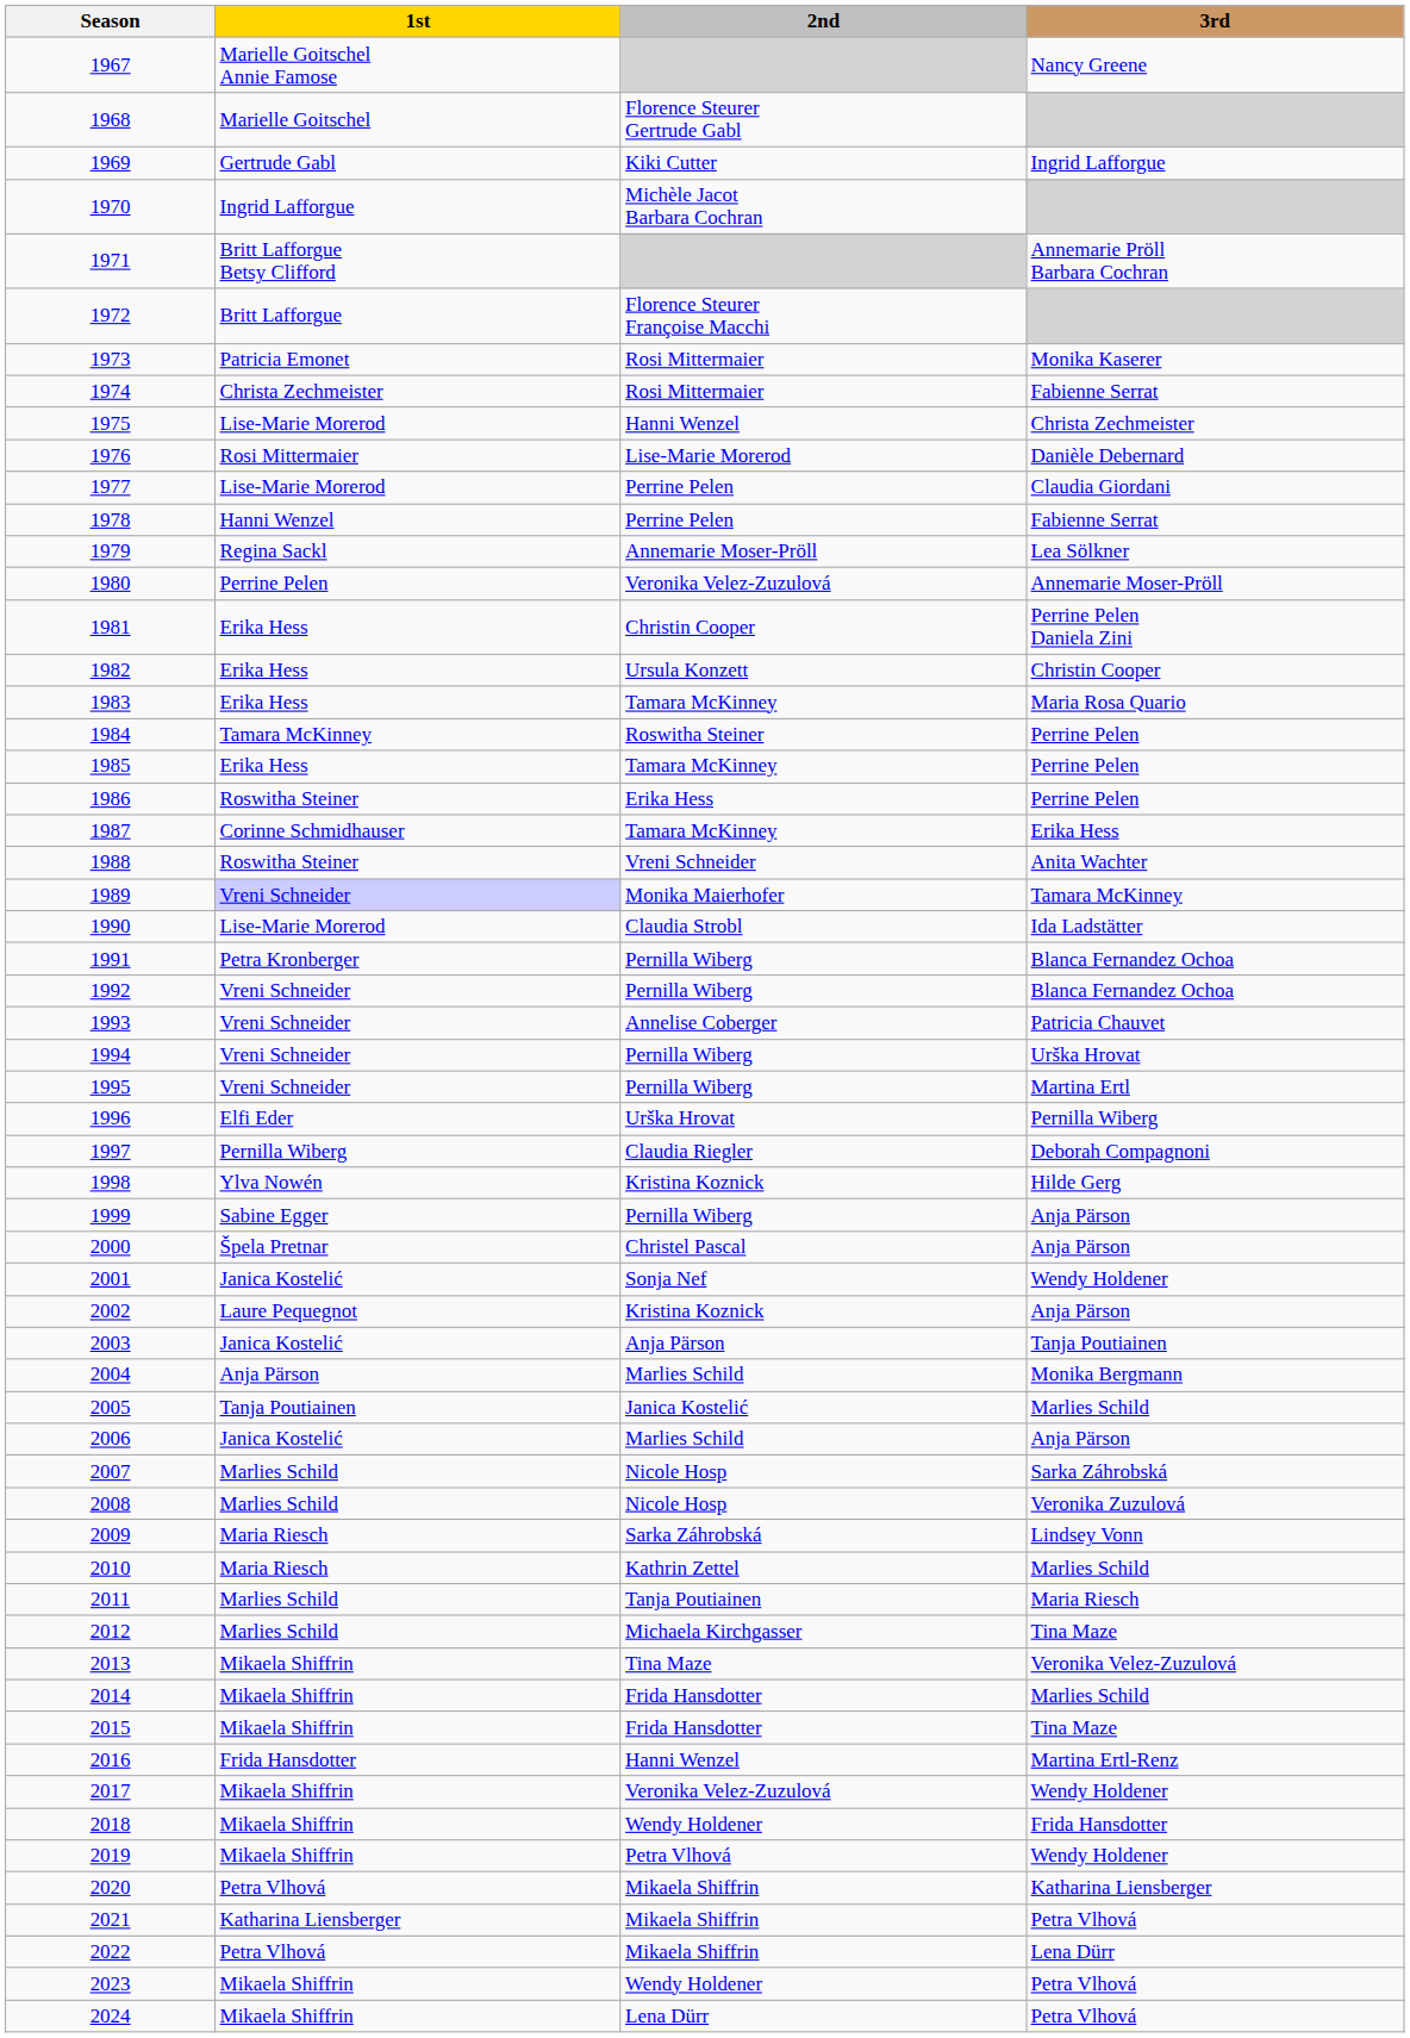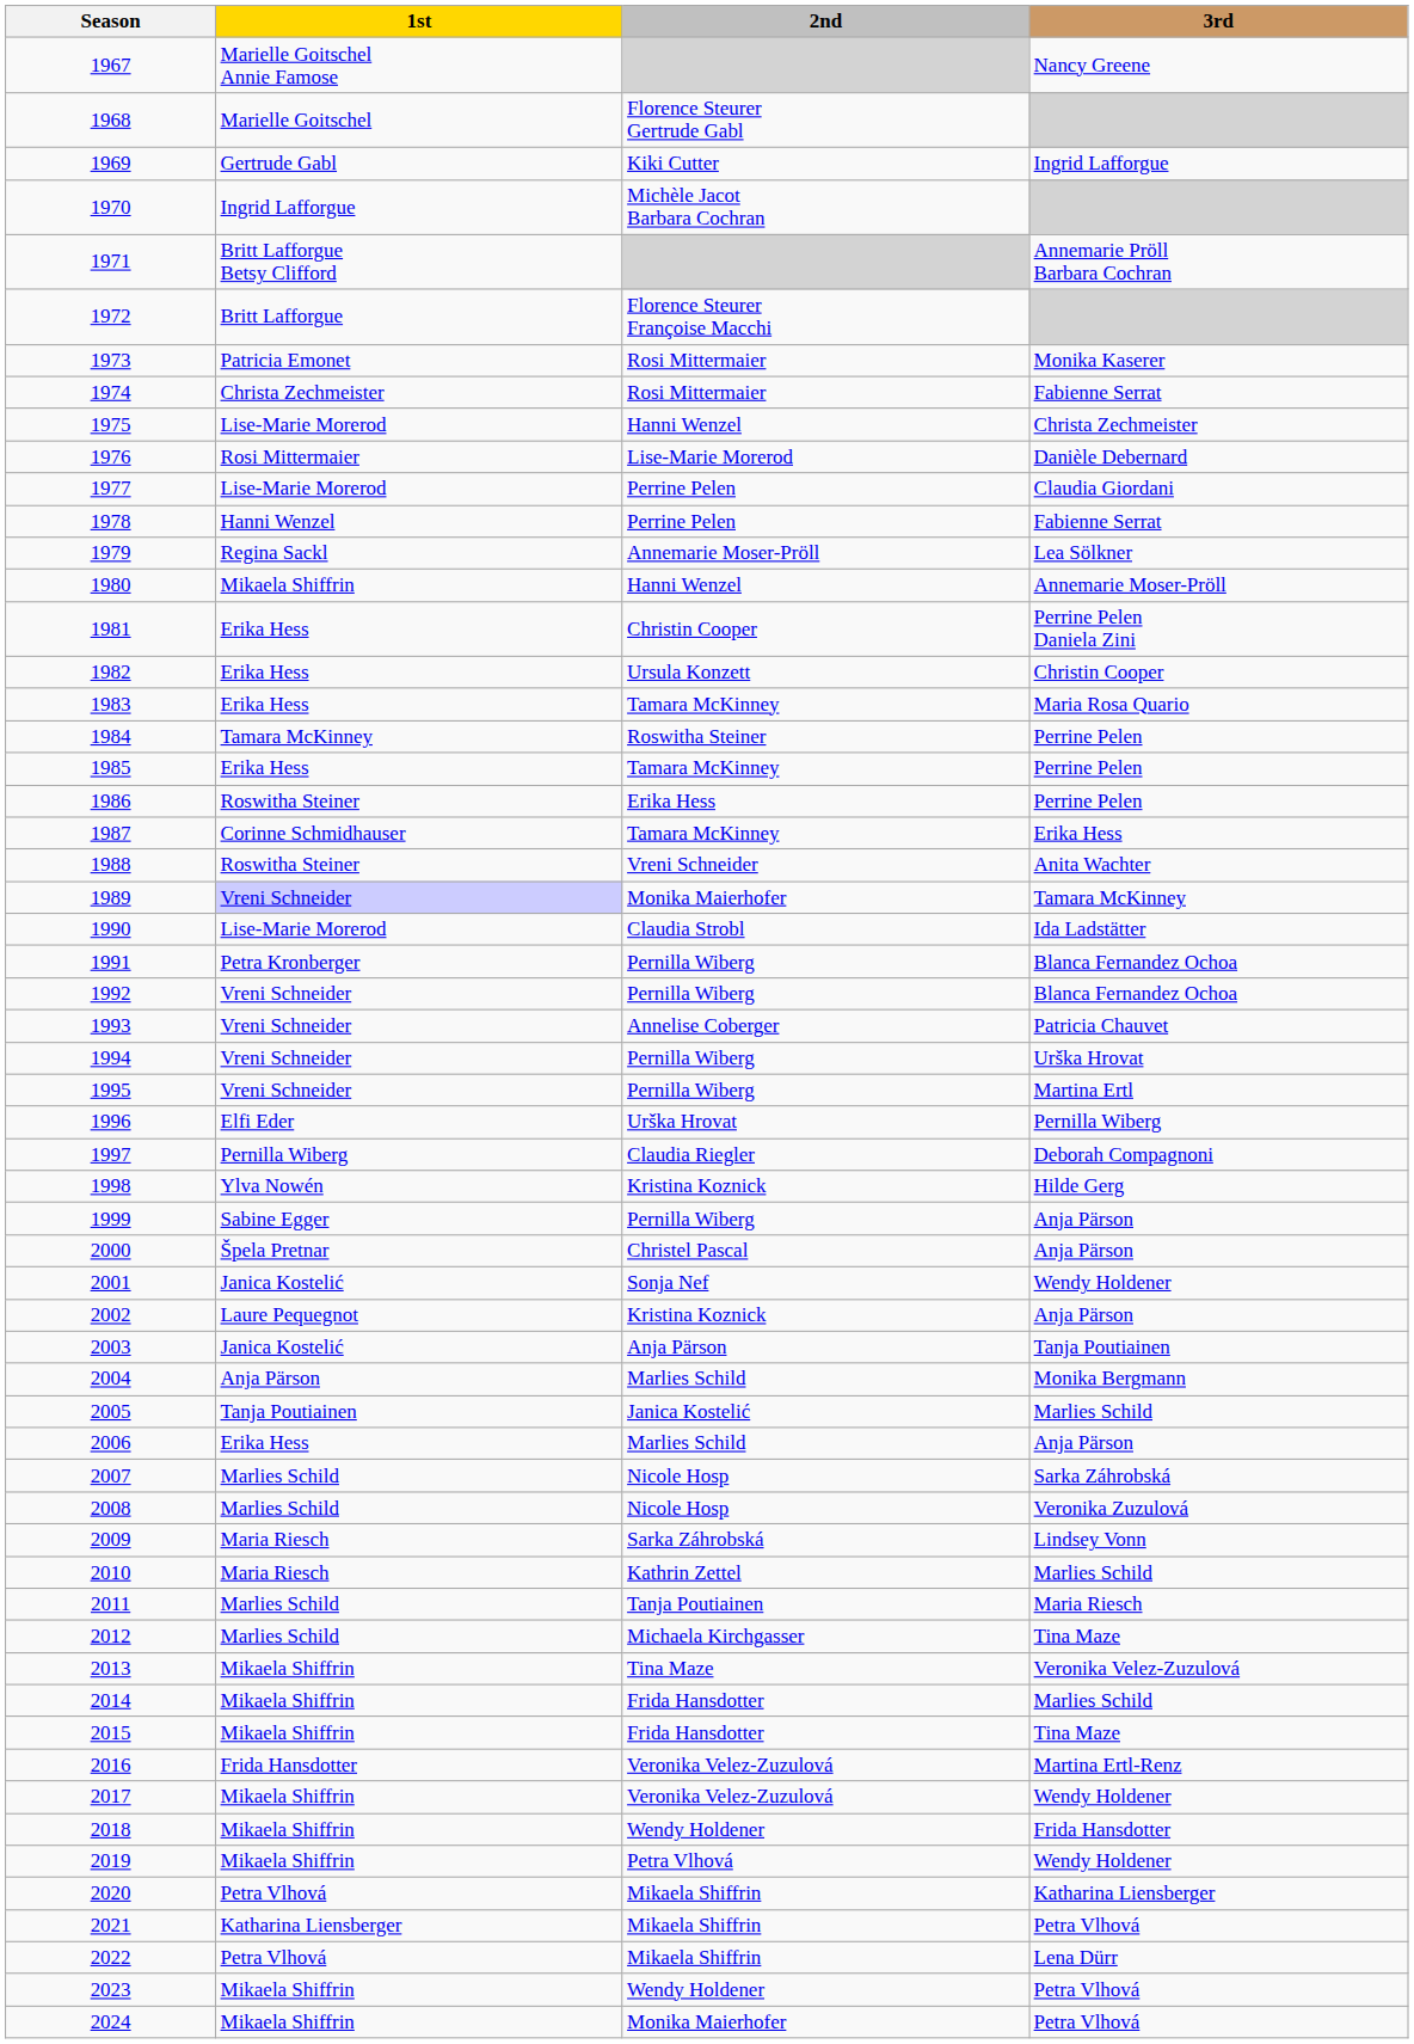 <table class="wikitable" width=70% style="font-size:100%; style="text-align:left;">
 <tr style="background-color:#EDEDED;">
 <th style="background: hintergrundfarbe6; width:15%">Season</th>
 <th style="background:    gold; width:29%">1st</th>
 <th style="background:  silver; width:29%">2nd</th>
 <th style="background: #CC9966; width:29%">3rd</th>
 </tr>
 <tr>
 <td align=center><a href='#'>1967</a></td>
 <td> <a href='#'>Marielle Goitschel</a><br> <a href='#'>Annie Famose</a></td>
 <td bgcolor=lightgrey></td>
 <td> <a href='#'>Nancy Greene</a></td>
 </tr>
 <tr>
 <td align=center><a href='#'>1968</a></td>
 <td> <a href='#'>Marielle Goitschel</a></td>
 <td> <a href='#'>Florence Steurer</a><br> <a href='#'>Gertrude Gabl</a></td>
 <td bgcolor=lightgrey></td>
 </tr>
 <tr>
 <td align=center><a href='#'>1969</a></td>
 <td> <a href='#'>Gertrude Gabl</a></td>
 <td> <a href='#'>Kiki Cutter</a></td>
 <td> <a href='#'>Ingrid Lafforgue</a></td>
 </tr>
 <tr>
 <td align=center><a href='#'>1970</a></td>
 <td> <a href='#'>Ingrid Lafforgue</a></td>
 <td> <a href='#'>Michèle Jacot</a><br> <a href='#'>Barbara Cochran</a></td>
 <td bgcolor=lightgrey></td>
 </tr>
 <tr>
 <td align=center><a href='#'>1971</a></td>
 <td> <a href='#'>Britt Lafforgue</a><br> <a href='#'>Betsy Clifford</a></td>
 <td bgcolor=lightgrey></td>
 <td> <a href='#'>Annemarie Pröll</a><br> <a href='#'>Barbara Cochran</a></td>
 </tr>
 <tr>
 <td align=center><a href='#'>1972</a></td>
 <td> <a href='#'>Britt Lafforgue</a></td>
 <td> <a href='#'>Florence Steurer</a><br> <a href='#'>Françoise Macchi</a></td>
 <td bgcolor=lightgrey></td>
 </tr>
 <tr>
 <td align=center><a href='#'>1973</a></td>
 <td> <a href='#'>Patricia Emonet</a></td>
 <td> <a href='#'>Rosi Mittermaier</a></td>
 <td> <a href='#'>Monika Kaserer</a></td>
 </tr>
 <tr>
 <td align=center><a href='#'>1974</a></td>
 <td> <a href='#'>Christa Zechmeister</a></td>
 <td> <a href='#'>Rosi Mittermaier</a></td>
 <td> <a href='#'>Fabienne Serrat</a></td>
 </tr>
 <tr>
 <td align=center><a href='#'>1975</a></td>
 <td> <a href='#'>Lise-Marie Morerod</a></td>
 <td> <a href='#'>Hanni Wenzel</a></td>
 <td> <a href='#'>Christa Zechmeister</a></td>
 </tr>
 <tr>
 <td align=center><a href='#'>1976</a></td>
 <td> <a href='#'>Rosi Mittermaier</a></td>
 <td> <a href='#'>Lise-Marie Morerod</a></td>
 <td> <a href='#'>Danièle Debernard</a></td>
 </tr>
 <tr>
 <td align=center><a href='#'>1977</a></td>
 <td> <a href='#'>Lise-Marie Morerod</a></td>
 <td> <a href='#'>Perrine Pelen</a></td>
 <td> <a href='#'>Claudia Giordani</a></td>
 </tr>
 <tr>
 <td align=center><a href='#'>1978</a></td>
 <td> <a href='#'>Hanni Wenzel</a></td>
 <td> <a href='#'>Perrine Pelen</a></td>
 <td> <a href='#'>Fabienne Serrat</a></td>
 </tr>
 <tr>
 <td align=center><a href='#'>1979</a></td>
 <td> <a href='#'>Regina Sackl</a></td>
 <td> <a href='#'>Annemarie Moser-Pröll</a></td>
 <td> <a href='#'>Lea Sölkner</a></td>
 </tr>
 <tr>
 <td align=center><a href='#'>1980</a></td>
-<td> <a href='#'>Perrine Pelen</a></td>
-<td> <a href='#'>Veronika Velez-Zuzulová</a></td>
+<td> <a href='#'>Mikaela Shiffrin</a></td>
+<td> <a href='#'>Hanni Wenzel</a></td>
 <td> <a href='#'>Annemarie Moser-Pröll</a></td>
 </tr>
 <tr>
 <td align=center><a href='#'>1981</a></td>
 <td> <a href='#'>Erika Hess</a></td>
 <td> <a href='#'>Christin Cooper</a></td>
 <td> <a href='#'>Perrine Pelen</a><br> <a href='#'>Daniela Zini</a></td>
 </tr>
 <tr>
 <td align=center><a href='#'>1982</a></td>
 <td> <a href='#'>Erika Hess</a></td>
 <td> <a href='#'>Ursula Konzett</a></td>
 <td> <a href='#'>Christin Cooper</a></td>
 </tr>
 <tr>
 <td align=center><a href='#'>1983</a></td>
 <td> <a href='#'>Erika Hess</a></td>
 <td> <a href='#'>Tamara McKinney</a></td>
 <td> <a href='#'>Maria Rosa Quario</a></td>
 </tr>
 <tr>
 <td align=center><a href='#'>1984</a></td>
 <td> <a href='#'>Tamara McKinney</a></td>
 <td> <a href='#'>Roswitha Steiner</a></td>
 <td> <a href='#'>Perrine Pelen</a></td>
 </tr>
 <tr>
 <td align=center><a href='#'>1985</a></td>
 <td> <a href='#'>Erika Hess</a></td>
 <td> <a href='#'>Tamara McKinney</a></td>
 <td> <a href='#'>Perrine Pelen</a></td>
 </tr>
 <tr>
 <td align=center><a href='#'>1986</a></td>
 <td> <a href='#'>Roswitha Steiner</a></td>
 <td> <a href='#'>Erika Hess</a></td>
 <td> <a href='#'>Perrine Pelen</a></td>
 </tr>
 <tr>
 <td align=center><a href='#'>1987</a></td>
 <td> <a href='#'>Corinne Schmidhauser</a></td>
 <td> <a href='#'>Tamara McKinney</a></td>
 <td> <a href='#'>Erika Hess</a></td>
 </tr>
 <tr>
 <td align=center><a href='#'>1988</a></td>
 <td> <a href='#'>Roswitha Steiner</a></td>
 <td> <a href='#'>Vreni Schneider</a></td>
 <td> <a href='#'>Anita Wachter</a></td>
 </tr>
 <tr>
 <td align=center><a href='#'>1989</a></td>
 <td style="background:#ccf;"> <a href='#'>Vreni Schneider</a></td>
 <td> <a href='#'>Monika Maierhofer</a></td>
 <td> <a href='#'>Tamara McKinney</a></td>
 </tr>
 <tr>
 <td align=center><a href='#'>1990</a></td>
 <td> <a href='#'>Lise-Marie Morerod</a></td>
 <td> <a href='#'>Claudia Strobl</a></td>
 <td> <a href='#'>Ida Ladstätter</a></td>
 </tr>
 <tr>
 <td align=center><a href='#'>1991</a></td>
 <td> <a href='#'>Petra Kronberger</a></td>
 <td> <a href='#'>Pernilla Wiberg</a></td>
 <td> <a href='#'>Blanca Fernandez Ochoa</a></td>
 </tr>
 <tr>
 <td align=center><a href='#'>1992</a></td>
 <td> <a href='#'>Vreni Schneider</a></td>
 <td> <a href='#'>Pernilla Wiberg</a></td>
 <td> <a href='#'>Blanca Fernandez Ochoa</a></td>
 </tr>
 <tr>
 <td align=center><a href='#'>1993</a></td>
 <td> <a href='#'>Vreni Schneider</a></td>
 <td> <a href='#'>Annelise Coberger</a></td>
 <td> <a href='#'>Patricia Chauvet</a></td>
 </tr>
 <tr>
 <td align=center><a href='#'>1994</a></td>
 <td> <a href='#'>Vreni Schneider</a></td>
 <td> <a href='#'>Pernilla Wiberg</a></td>
 <td> <a href='#'>Urška Hrovat</a></td>
 </tr>
 <tr>
 <td align=center><a href='#'>1995</a></td>
 <td> <a href='#'>Vreni Schneider</a></td>
 <td> <a href='#'>Pernilla Wiberg</a></td>
 <td> <a href='#'>Martina Ertl</a></td>
 </tr>
 <tr>
 <td align=center><a href='#'>1996</a></td>
 <td> <a href='#'>Elfi Eder</a></td>
 <td> <a href='#'>Urška Hrovat</a></td>
 <td> <a href='#'>Pernilla Wiberg</a></td>
 </tr>
 <tr>
 <td align=center><a href='#'>1997</a></td>
 <td> <a href='#'>Pernilla Wiberg</a></td>
 <td> <a href='#'>Claudia Riegler</a></td>
 <td> <a href='#'>Deborah Compagnoni</a></td>
 </tr>
 <tr>
 <td align=center><a href='#'>1998</a></td>
 <td> <a href='#'>Ylva Nowén</a></td>
 <td> <a href='#'>Kristina Koznick</a></td>
 <td> <a href='#'>Hilde Gerg</a></td>
 </tr>
 <tr>
 <td align=center><a href='#'>1999</a></td>
 <td> <a href='#'>Sabine Egger</a></td>
 <td> <a href='#'>Pernilla Wiberg</a></td>
 <td> <a href='#'>Anja Pärson</a></td>
 </tr>
 <tr>
 <td align=center><a href='#'>2000</a></td>
 <td> <a href='#'>Špela Pretnar</a></td>
 <td> <a href='#'>Christel Pascal</a></td>
 <td> <a href='#'>Anja Pärson</a></td>
 </tr>
 <tr>
 <td align=center><a href='#'>2001</a></td>
 <td> <a href='#'>Janica Kostelić</a></td>
 <td> <a href='#'>Sonja Nef</a></td>
 <td> <a href='#'>Wendy Holdener</a></td>
 </tr>
 <tr>
 <td align=center><a href='#'>2002</a></td>
 <td> <a href='#'>Laure Pequegnot</a></td>
 <td> <a href='#'>Kristina Koznick</a></td>
 <td> <a href='#'>Anja Pärson</a></td>
 </tr>
 <tr>
 <td align=center><a href='#'>2003</a></td>
 <td> <a href='#'>Janica Kostelić</a></td>
 <td> <a href='#'>Anja Pärson</a></td>
 <td> <a href='#'>Tanja Poutiainen</a></td>
 </tr>
 <tr>
 <td align=center><a href='#'>2004</a></td>
 <td> <a href='#'>Anja Pärson</a></td>
 <td> <a href='#'>Marlies Schild</a></td>
 <td> <a href='#'>Monika Bergmann</a></td>
 </tr>
 <tr>
 <td align=center><a href='#'>2005</a></td>
 <td> <a href='#'>Tanja Poutiainen</a></td>
 <td> <a href='#'>Janica Kostelić</a></td>
 <td> <a href='#'>Marlies Schild</a></td>
 </tr>
 <tr>
 <td align=center><a href='#'>2006</a></td>
-<td> <a href='#'>Janica Kostelić</a></td>
+<td> <a href='#'>Erika Hess</a></td>
 <td> <a href='#'>Marlies Schild</a></td>
 <td> <a href='#'>Anja Pärson</a></td>
 </tr>
 <tr>
 <td align=center><a href='#'>2007</a></td>
 <td> <a href='#'>Marlies Schild</a></td>
 <td> <a href='#'>Nicole Hosp</a></td>
 <td> <a href='#'>Sarka Záhrobská</a></td>
 </tr>
 <tr>
 <td align=center><a href='#'>2008</a></td>
 <td> <a href='#'>Marlies Schild</a></td>
 <td> <a href='#'>Nicole Hosp</a></td>
 <td> <a href='#'>Veronika Zuzulová</a></td>
 </tr>
 <tr>
 <td align=center><a href='#'>2009</a></td>
 <td> <a href='#'>Maria Riesch</a></td>
 <td> <a href='#'>Sarka Záhrobská</a></td>
 <td> <a href='#'>Lindsey Vonn</a></td>
 </tr>
 <tr>
 <td align=center><a href='#'>2010</a></td>
 <td> <a href='#'>Maria Riesch</a></td>
 <td> <a href='#'>Kathrin Zettel</a></td>
 <td> <a href='#'>Marlies Schild</a></td>
 </tr>
 <tr>
 <td align=center><a href='#'>2011</a></td>
 <td> <a href='#'>Marlies Schild</a></td>
 <td> <a href='#'>Tanja Poutiainen</a></td>
 <td> <a href='#'>Maria Riesch</a></td>
 </tr>
 <tr>
 <td align=center><a href='#'>2012</a></td>
 <td> <a href='#'>Marlies Schild</a></td>
 <td> <a href='#'>Michaela Kirchgasser</a></td>
 <td> <a href='#'>Tina Maze</a></td>
 </tr>
 <tr>
 <td align=center><a href='#'>2013</a></td>
 <td> <a href='#'>Mikaela Shiffrin</a></td>
 <td> <a href='#'>Tina Maze</a></td>
 <td> <a href='#'>Veronika Velez-Zuzulová</a></td>
 </tr>
 <tr>
 <td align=center><a href='#'>2014</a></td>
 <td> <a href='#'>Mikaela Shiffrin</a></td>
 <td> <a href='#'>Frida Hansdotter</a></td>
 <td> <a href='#'>Marlies Schild</a></td>
 </tr>
 <tr>
 <td align=center><a href='#'>2015</a></td>
 <td> <a href='#'>Mikaela Shiffrin</a></td>
 <td> <a href='#'>Frida Hansdotter</a></td>
 <td> <a href='#'>Tina Maze</a></td>
 </tr>
 <tr>
 <td align=center><a href='#'>2016</a></td>
 <td> <a href='#'>Frida Hansdotter</a></td>
-<td> <a href='#'>Hanni Wenzel</a></td>
+<td> <a href='#'>Veronika Velez-Zuzulová</a></td>
 <td> <a href='#'>Martina Ertl-Renz</a></td>
 </tr>
 <tr>
 <td align=center><a href='#'>2017</a></td>
 <td> <a href='#'>Mikaela Shiffrin</a></td>
 <td> <a href='#'>Veronika Velez-Zuzulová</a></td>
 <td> <a href='#'>Wendy Holdener</a></td>
 </tr>
 <tr>
 <td align=center><a href='#'>2018</a></td>
 <td> <a href='#'>Mikaela Shiffrin</a></td>
 <td> <a href='#'>Wendy Holdener</a></td>
 <td> <a href='#'>Frida Hansdotter</a></td>
 </tr>
 <tr>
 <td align=center><a href='#'>2019</a></td>
 <td> <a href='#'>Mikaela Shiffrin</a></td>
 <td> <a href='#'>Petra Vlhová</a></td>
 <td> <a href='#'>Wendy Holdener</a></td>
 </tr>
 <tr>
 <td align=center><a href='#'>2020</a></td>
 <td> <a href='#'>Petra Vlhová</a></td>
 <td> <a href='#'>Mikaela Shiffrin</a></td>
 <td> <a href='#'>Katharina Liensberger</a></td>
 </tr>
 <tr>
 <td align=center><a href='#'>2021</a></td>
 <td> <a href='#'>Katharina Liensberger</a></td>
 <td> <a href='#'>Mikaela Shiffrin</a></td>
 <td> <a href='#'>Petra Vlhová</a></td>
 </tr>
 <tr>
 <td align=center><a href='#'>2022</a></td>
 <td> <a href='#'>Petra Vlhová</a></td>
 <td> <a href='#'>Mikaela Shiffrin</a></td>
 <td> <a href='#'>Lena Dürr</a></td>
 </tr>
 <tr>
 <td align=center><a href='#'>2023</a></td>
 <td> <a href='#'>Mikaela Shiffrin</a></td>
 <td> <a href='#'>Wendy Holdener</a></td>
 <td> <a href='#'>Petra Vlhová</a></td>
 </tr>
 <tr>
 <td align=center><a href='#'>2024</a></td>
 <td> <a href='#'>Mikaela Shiffrin</a></td>
-<td> <a href='#'>Lena Dürr</a></td>
+<td> <a href='#'>Monika Maierhofer</a></td>
 <td> <a href='#'>Petra Vlhová</a></td>
 </tr>
 </table>
